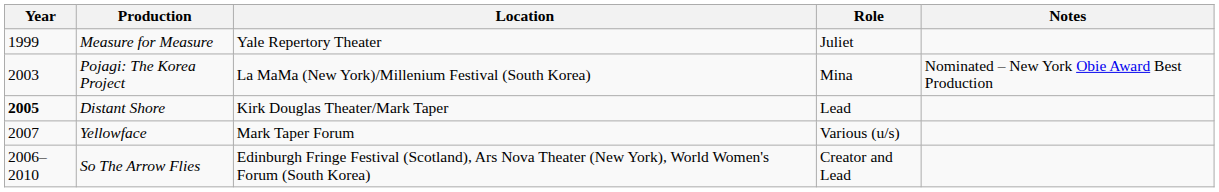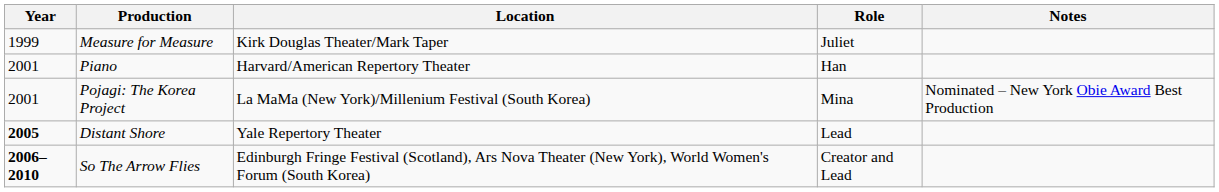 <table class="wikitable">
 <tr>
 <th>Year</th>
 <th>Production</th>
 <th>Location</th>
 <th>Role</th>
 <th>Notes</th>
 </tr>
 <tr>
 <td>1999</td>
 <td><em>Measure for Measure</em></td>
-<td>Yale Repertory Theater</td>
+<td>Kirk Douglas Theater/Mark Taper</td>
 <td>Juliet</td>
 <td></td>
 </tr>
 <tr>
-<td>2003</td>
+<td>2001</td>
+<td><em>Piano</em></td>
+<td>Harvard/American Repertory Theater</td>
+<td>Han</td>
+<td></td>
+</tr>
+<tr>
+<td>2001</td>
 <td><em>Pojagi: The Korea Project</em></td>
 <td>La MaMa (New York)/Millenium Festival (South Korea)</td>
 <td>Mina</td>
 <td>Nominated – New York <a href='#'>Obie Award</a> Best Production</td>
 </tr>
 <tr>
 <td><strong>2005</strong></td>
 <td><em>Distant Shore</em></td>
-<td>Kirk Douglas Theater/Mark Taper</td>
+<td>Yale Repertory Theater</td>
 <td>Lead</td>
 <td></td>
 </tr>
 <tr>
-<td>2007</td>
-<td><em>Yellowface</em></td>
-<td>Mark Taper Forum</td>
-<td>Various (u/s)</td>
-<td></td>
-</tr>
-<tr>
-<td>2006–2010</td>
+<td><strong>2006–2010</strong></td>
 <td><em>So The Arrow Flies</em></td>
 <td>Edinburgh Fringe Festival (Scotland), Ars Nova Theater (New York), World Women's Forum (South Korea)</td>
 <td>Creator and Lead</td>
 <td></td>
 </tr>
 </table>
